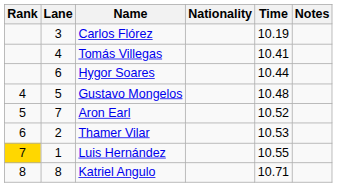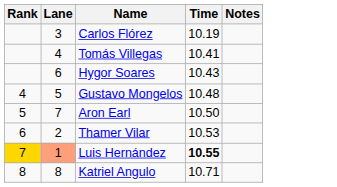 <table class="wikitable sortable" style="text-align:center">
 <tr>
 <th>Rank</th>
 <th>Lane</th>
 <th>Name</th>
-<th>Nationality</th>
 <th>Time</th>
 <th>Notes</th>
 </tr>
 <tr>
 <td></td>
 <td>3</td>
 <td align=left><a href='#'>Carlos Flórez</a></td>
-<td align=left></td>
 <td>10.19</td>
 <td></td>
 </tr>
 <tr>
 <td></td>
 <td>4</td>
 <td align=left><a href='#'>Tomás Villegas</a></td>
-<td align=left></td>
 <td>10.41</td>
 <td></td>
 </tr>
 <tr>
 <td></td>
 <td>6</td>
 <td align=left><a href='#'>Hygor Soares</a></td>
-<td align=left></td>
-<td>10.44</td>
+<td>10.43</td>
 <td></td>
 </tr>
 <tr>
 <td>4</td>
 <td>5</td>
 <td align=left><a href='#'>Gustavo Mongelos</a></td>
-<td align=left></td>
 <td>10.48</td>
 <td></td>
 </tr>
 <tr>
 <td>5</td>
 <td>7</td>
 <td align=left><a href='#'>Aron Earl</a></td>
-<td align=left></td>
-<td>10.52</td>
+<td>10.50</td>
 <td></td>
 </tr>
 <tr>
 <td>6</td>
 <td>2</td>
 <td align=left><a href='#'>Thamer Vilar</a></td>
-<td align=left></td>
 <td>10.53</td>
 <td></td>
 </tr>
 <tr>
 <td style="background: gold;">7</td>
-<td>1</td>
+<td style="background: lightsalmon;">1</td>
 <td align=left><a href='#'>Luis Hernández</a></td>
-<td align=left></td>
-<td>10.55</td>
+<td><strong>10.55</strong></td>
 <td></td>
 </tr>
 <tr>
 <td>8</td>
 <td>8</td>
 <td align=left><a href='#'>Katriel Angulo</a></td>
-<td align=left></td>
 <td>10.71</td>
 <td></td>
 </tr>
 </table>
